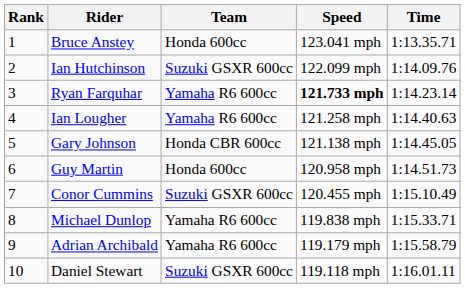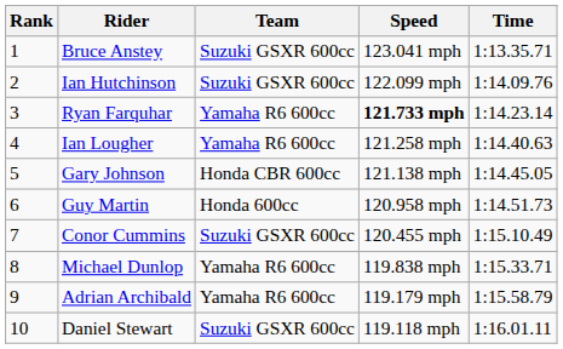 <table class="wikitable" style="font-size: 95%;">
 <tr style="background:#efefef;">
 <th>Rank</th>
 <th>Rider</th>
 <th>Team</th>
 <th>Speed</th>
 <th>Time</th>
 </tr>
 <tr>
 <td>1</td>
 <td> <a href='#'>Bruce Anstey</a></td>
-<td>Honda 600cc</td>
+<td><a href='#'>Suzuki</a> GSXR 600cc</td>
 <td>123.041 mph</td>
 <td>1:13.35.71</td>
 </tr>
 <tr>
 <td>2</td>
 <td> <a href='#'>Ian Hutchinson</a></td>
 <td><a href='#'>Suzuki</a> GSXR 600cc</td>
 <td>122.099 mph</td>
 <td>1:14.09.76</td>
 </tr>
 <tr>
 <td>3</td>
 <td> <a href='#'>Ryan Farquhar</a></td>
 <td><a href='#'>Yamaha</a> R6 600cc</td>
 <td><strong>121.733 mph</strong></td>
 <td>1:14.23.14</td>
 </tr>
 <tr>
 <td>4</td>
 <td> <a href='#'>Ian Lougher</a></td>
 <td><a href='#'>Yamaha</a> R6 600cc</td>
 <td>121.258 mph</td>
 <td>1:14.40.63</td>
 </tr>
 <tr>
 <td>5</td>
 <td> <a href='#'>Gary Johnson</a></td>
 <td>Honda CBR 600cc</td>
 <td>121.138 mph</td>
 <td>1:14.45.05</td>
 </tr>
 <tr>
 <td>6</td>
 <td> <a href='#'>Guy Martin</a></td>
 <td>Honda 600cc</td>
 <td>120.958 mph</td>
 <td>1:14.51.73</td>
 </tr>
 <tr>
 <td>7</td>
 <td> <a href='#'>Conor Cummins</a></td>
 <td><a href='#'>Suzuki</a> GSXR 600cc</td>
 <td>120.455 mph</td>
 <td>1:15.10.49</td>
 </tr>
 <tr>
 <td>8</td>
 <td> <a href='#'>Michael Dunlop</a></td>
 <td>Yamaha R6 600cc</td>
 <td>119.838 mph</td>
 <td>1:15.33.71</td>
 </tr>
 <tr>
 <td>9</td>
 <td> <a href='#'>Adrian Archibald</a></td>
 <td>Yamaha R6 600cc</td>
 <td>119.179 mph</td>
 <td>1:15.58.79</td>
 </tr>
 <tr>
 <td>10</td>
 <td> Daniel Stewart</td>
 <td><a href='#'>Suzuki</a> GSXR 600cc</td>
 <td>119.118 mph</td>
 <td>1:16.01.11</td>
 </tr>
 </table>
